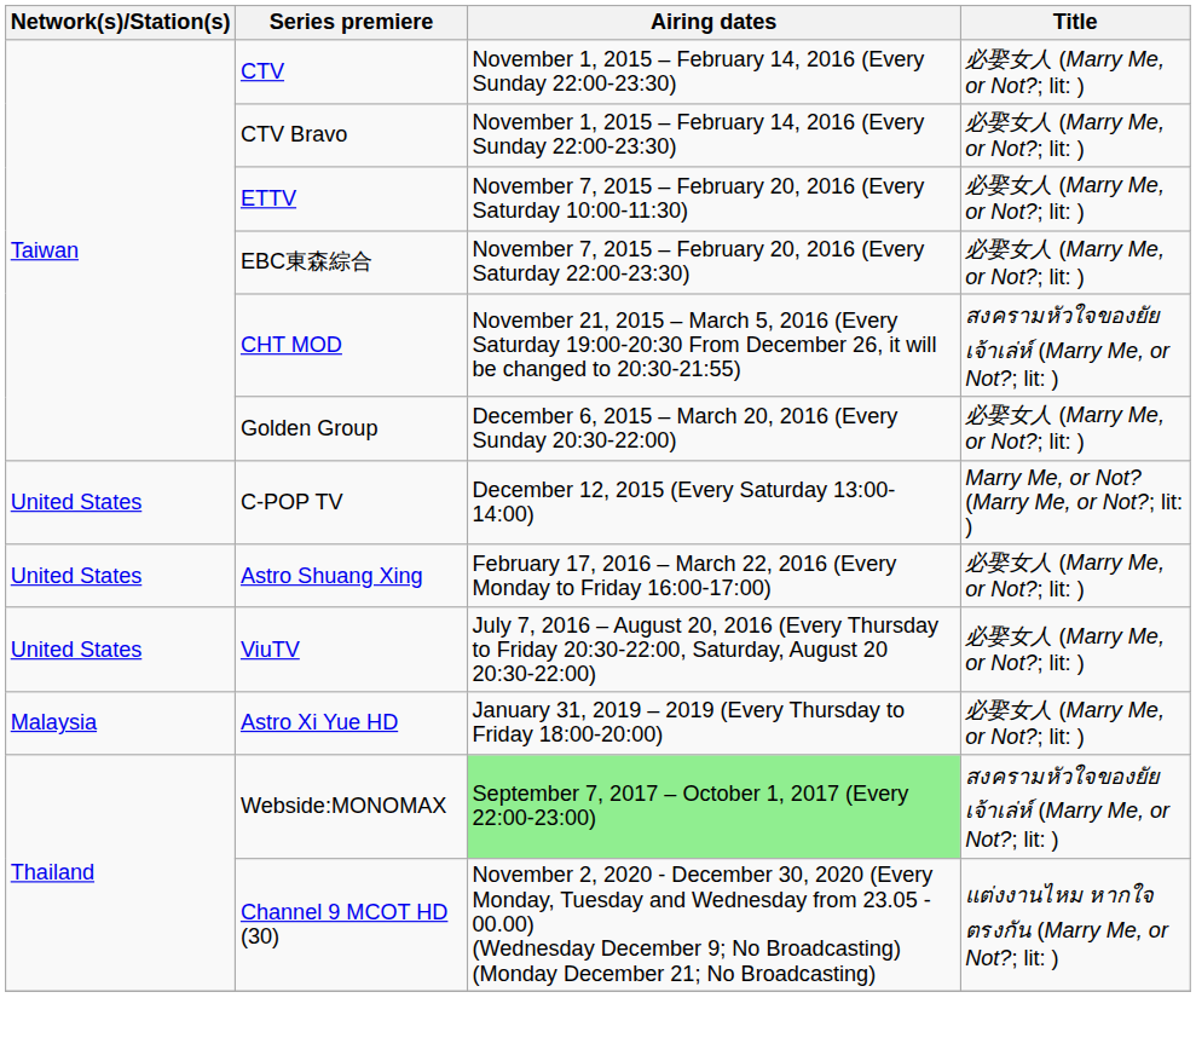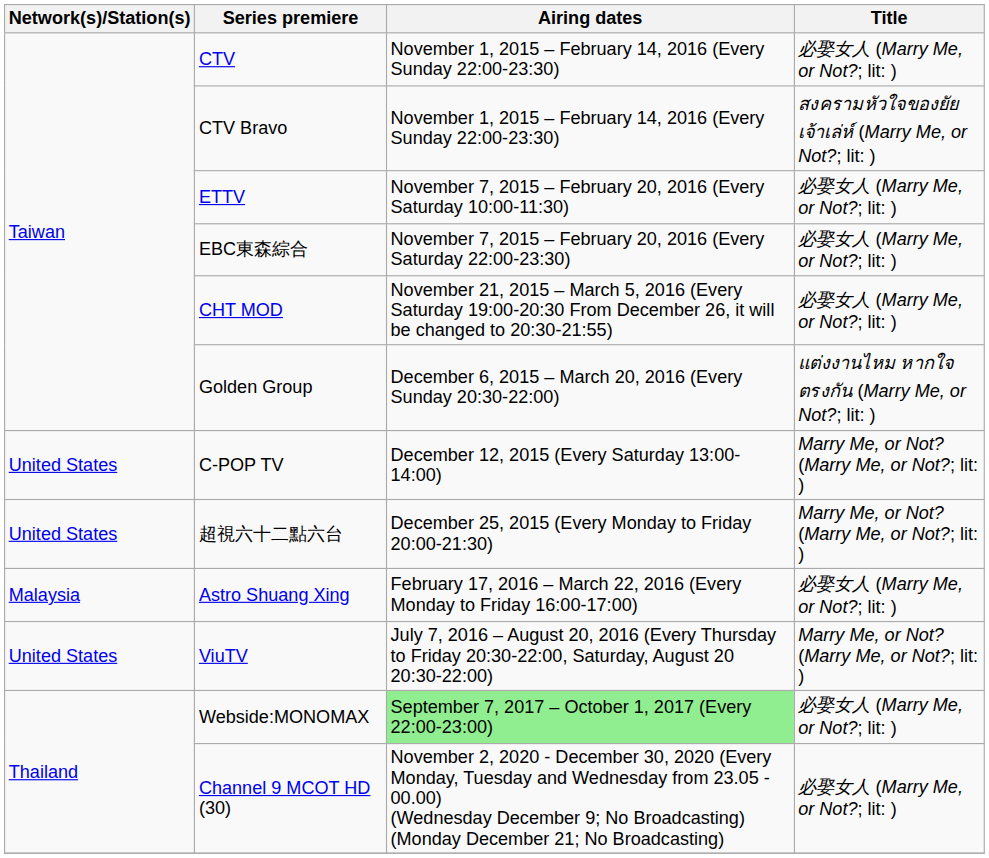 <table class="wikitable">
 <tr>
 <th>Network(s)/Station(s)</th>
 <th>Series premiere</th>
 <th>Airing dates</th>
 <th>Title</th>
 </tr>
 <tr>
 <td rowspan="6"> <a href='#'>Taiwan</a></td>
 <td><a href='#'>CTV</a></td>
 <td>November 1, 2015 – February 14, 2016 (Every Sunday 22:00-23:30)</td>
 <td><em>必娶女人</em> (<em>Marry Me, or Not?</em>; lit: <em> </em>)</td>
 </tr>
 <tr>
 <td>CTV Bravo</td>
 <td>November 1, 2015 – February 14, 2016 (Every Sunday 22:00-23:30)</td>
-<td><em>必娶女人</em> (<em>Marry Me, or Not?</em>; lit: <em> </em>)</td>
+<td><em>สงครามหัวใจของยัยเจ้าเล่ห์</em> (<em>Marry Me, or Not?</em>; lit: <em> </em>)</td>
 </tr>
 <tr>
 <td><a href='#'>ETTV</a></td>
 <td>November 7, 2015 – February 20, 2016 (Every Saturday 10:00-11:30)</td>
 <td><em>必娶女人</em> (<em>Marry Me, or Not?</em>; lit: <em> </em>)</td>
 </tr>
 <tr>
 <td>EBC東森綜合</td>
 <td>November 7, 2015 – February 20, 2016 (Every Saturday 22:00-23:30)</td>
 <td><em>必娶女人</em> (<em>Marry Me, or Not?</em>; lit: <em> </em>)</td>
 </tr>
 <tr>
 <td><a href='#'>CHT MOD</a></td>
 <td>November 21, 2015 – March 5, 2016 (Every Saturday 19:00-20:30 From December 26, it will be changed to 20:30-21:55)</td>
-<td><em>สงครามหัวใจของยัยเจ้าเล่ห์</em> (<em>Marry Me, or Not?</em>; lit: <em> </em>)</td>
+<td><em>必娶女人</em> (<em>Marry Me, or Not?</em>; lit: <em> </em>)</td>
 </tr>
 <tr>
 <td>Golden Group</td>
 <td>December 6, 2015 – March 20, 2016 (Every Sunday 20:30-22:00)</td>
-<td><em>必娶女人</em> (<em>Marry Me, or Not?</em>; lit: <em> </em>)</td>
+<td><em>แต่งงานไหม หากใจตรงกัน</em> (<em>Marry Me, or Not?</em>; lit: <em> </em>)</td>
 </tr>
 <tr>
 <td> <a href='#'>United States</a></td>
 <td>C-POP TV</td>
 <td>December 12, 2015 (Every Saturday 13:00-14:00)</td>
 <td><em>Marry Me, or Not?</em> (<em>Marry Me, or Not?</em>; lit: <em> </em>)</td>
 </tr>
 <tr>
 <td> <a href='#'>United States</a></td>
+<td>超視六十二點六台</td>
+<td>December 25, 2015 (Every Monday to Friday 20:00-21:30)</td>
+<td><em>Marry Me, or Not?</em> (<em>Marry Me, or Not?</em>; lit: <em> </em>)</td>
+</tr>
+<tr>
+<td> <a href='#'>Malaysia</a></td>
 <td><a href='#'>Astro Shuang Xing</a></td>
 <td>February 17, 2016 – March 22, 2016 (Every Monday to Friday 16:00-17:00)</td>
 <td><em>必娶女人</em> (<em>Marry Me, or Not?</em>; lit: <em> </em>)</td>
 </tr>
 <tr>
 <td> <a href='#'>United States</a></td>
 <td><a href='#'>ViuTV</a></td>
 <td>July 7, 2016 – August 20, 2016 (Every Thursday to Friday 20:30-22:00, Saturday, August 20 20:30-22:00)</td>
-<td><em>必娶女人</em> (<em>Marry Me, or Not?</em>; lit: <em> </em>)</td>
-</tr>
-<tr>
-<td> <a href='#'>Malaysia</a></td>
-<td><a href='#'>Astro Xi Yue HD</a></td>
-<td>January 31, 2019 – 2019 (Every Thursday to Friday 18:00-20:00)</td>
-<td><em>必娶女人</em> (<em>Marry Me, or Not?</em>; lit: <em> </em>)</td>
+<td><em>Marry Me, or Not?</em> (<em>Marry Me, or Not?</em>; lit: <em> </em>)</td>
 </tr>
 <tr>
 <td rowspan="2"> <a href='#'>Thailand</a></td>
 <td>Webside:MONOMAX</td>
 <td style="background: lightgreen;">September 7, 2017 – October 1, 2017 (Every 22:00-23:00)</td>
-<td><em>สงครามหัวใจของยัยเจ้าเล่ห์</em> (<em>Marry Me, or Not?</em>; lit: <em> </em>)</td>
+<td><em>必娶女人</em> (<em>Marry Me, or Not?</em>; lit: <em> </em>)</td>
 </tr>
 <tr>
 <td><a href='#'>Channel 9 MCOT HD</a> (30)</td>
 <td>November 2, 2020 - December 30, 2020 (Every Monday, Tuesday and Wednesday from 23.05 - 00.00) <br> (Wednesday December 9; No Broadcasting) <br> (Monday December 21; No Broadcasting)</td>
-<td><em>แต่งงานไหม หากใจตรงกัน</em> (<em>Marry Me, or Not?</em>; lit: <em> </em>)</td>
+<td><em>必娶女人</em> (<em>Marry Me, or Not?</em>; lit: <em> </em>)</td>
 </tr>
 <tr>
 </tr>
 </table>
